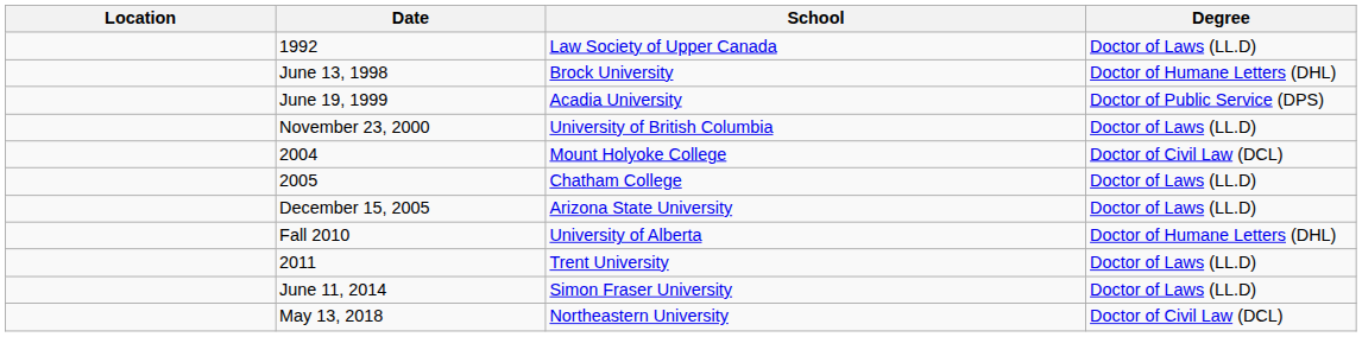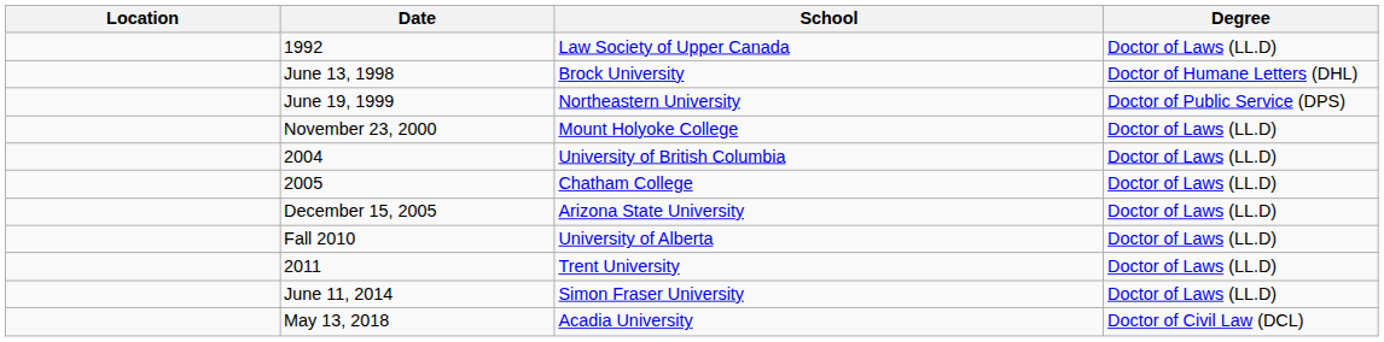 <table class="wikitable" style="width:100%;">
 <tr>
 <th style="width:20%;">Location</th>
 <th style="width:20%;">Date</th>
 <th style="width:40%;">School</th>
 <th style="width:20%;">Degree</th>
 </tr>
 <tr>
 <td></td>
 <td>1992</td>
 <td><a href='#'>Law Society of Upper Canada</a></td>
 <td><a href='#'>Doctor of Laws</a> (LL.D)  </td>
 </tr>
 <tr>
 <td></td>
 <td>June 13, 1998</td>
 <td><a href='#'>Brock University</a></td>
 <td><a href='#'>Doctor of Humane Letters</a> (DHL)  </td>
 </tr>
 <tr>
 <td></td>
 <td>June 19, 1999</td>
-<td><a href='#'>Acadia University</a></td>
+<td><a href='#'>Northeastern University</a></td>
 <td><a href='#'>Doctor of Public Service</a> (DPS)  </td>
 </tr>
 <tr>
 <td></td>
 <td>November 23, 2000</td>
-<td><a href='#'>University of British Columbia</a></td>
+<td><a href='#'>Mount Holyoke College</a></td>
 <td><a href='#'>Doctor of Laws</a> (LL.D)  </td>
 </tr>
 <tr>
 <td></td>
 <td>2004</td>
-<td><a href='#'>Mount Holyoke College</a></td>
-<td><a href='#'>Doctor of Civil Law</a> (DCL)  </td>
+<td><a href='#'>University of British Columbia</a></td>
+<td><a href='#'>Doctor of Laws</a> (LL.D)  </td>
 </tr>
 <tr>
 <td></td>
 <td>2005</td>
 <td><a href='#'>Chatham College</a></td>
 <td><a href='#'>Doctor of Laws</a> (LL.D)</td>
 </tr>
 <tr>
 <td></td>
 <td>December 15, 2005</td>
 <td><a href='#'>Arizona State University</a></td>
 <td><a href='#'>Doctor of Laws</a> (LL.D)  </td>
 </tr>
 <tr>
 <td></td>
 <td>Fall 2010</td>
 <td><a href='#'>University of Alberta</a></td>
-<td><a href='#'>Doctor of Humane Letters</a> (DHL)  </td>
+<td><a href='#'>Doctor of Laws</a> (LL.D)  </td>
 </tr>
 <tr>
 <td></td>
 <td>2011</td>
 <td><a href='#'>Trent University</a></td>
 <td><a href='#'>Doctor of Laws</a> (LL.D)  </td>
 </tr>
 <tr>
 <td></td>
 <td>June 11, 2014</td>
 <td><a href='#'>Simon Fraser University</a></td>
 <td><a href='#'>Doctor of Laws</a> (LL.D)  </td>
 </tr>
 <tr>
 <td></td>
 <td>May 13, 2018</td>
-<td><a href='#'>Northeastern University</a></td>
+<td><a href='#'>Acadia University</a></td>
 <td><a href='#'>Doctor of Civil Law</a> (DCL)  </td>
 </tr>
 </table>
